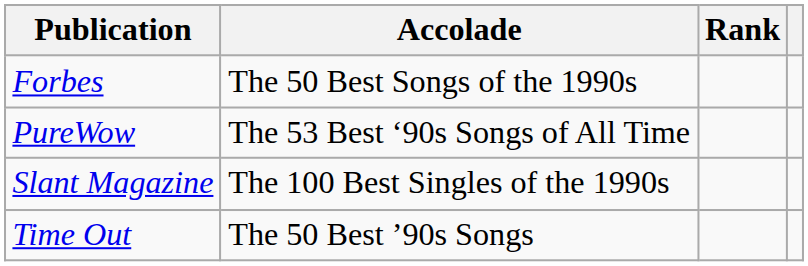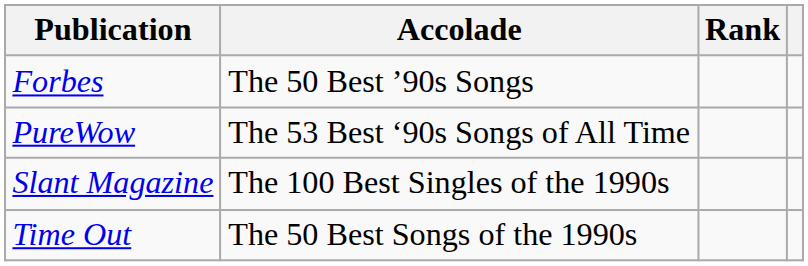 <table class="sortable wikitable">
 <tr>
 <th>Publication</th>
 <th>Accolade</th>
 <th>Rank</th>
 <th class="unsortable"></th>
 </tr>
 <tr>
 <td><em><a href='#'>Forbes</a></em></td>
-<td>The 50 Best Songs of the 1990s</td>
+<td>The 50 Best ’90s Songs</td>
 <td></td>
 <td></td>
 </tr>
 <tr>
 <td><em><a href='#'>PureWow</a></em></td>
 <td>The 53 Best ‘90s Songs of All Time</td>
 <td></td>
 <td></td>
 </tr>
 <tr>
 <td><em><a href='#'>Slant Magazine</a></em></td>
 <td>The 100 Best Singles of the 1990s</td>
 <td></td>
 <td></td>
 </tr>
 <tr>
 <td><em><a href='#'>Time Out</a></em></td>
-<td>The 50 Best ’90s Songs</td>
+<td>The 50 Best Songs of the 1990s</td>
 <td></td>
 <td></td>
 </tr>
 </table>
